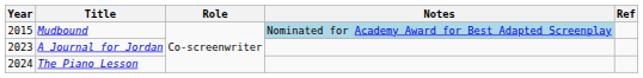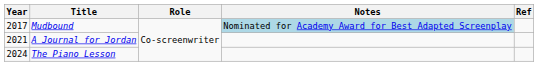 <table class="wikitable sortable">
 <tr>
 <th>Year</th>
 <th>Title</th>
 <th>Role</th>
 <th>Notes</th>
 <th>Ref</th>
 </tr>
 <tr>
-<td>2015</td>
+<td>2017</td>
 <td><em><a href='#'>Mudbound</a></em></td>
 <td rowspan="3">Co-screenwriter</td>
 <td style="background: lightblue;">Nominated for <a href='#'>Academy Award for Best Adapted Screenplay</a></td>
 <td></td>
 </tr>
 <tr>
-<td>2023</td>
+<td>2021</td>
 <td><em><a href='#'>A Journal for Jordan</a></em></td>
 <td></td>
 <td></td>
 </tr>
 <tr>
 <td>2024</td>
 <td><em><a href='#'>The Piano Lesson</a></em></td>
 <td></td>
 <td></td>
 </tr>
 </table>
